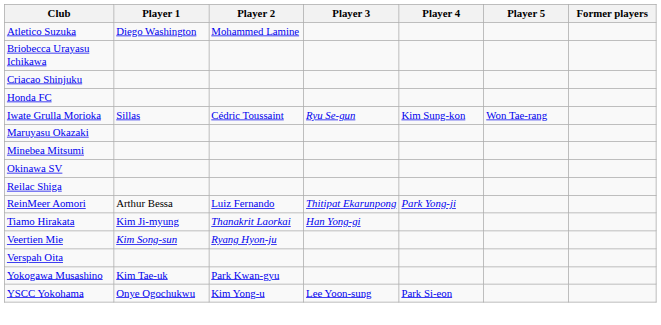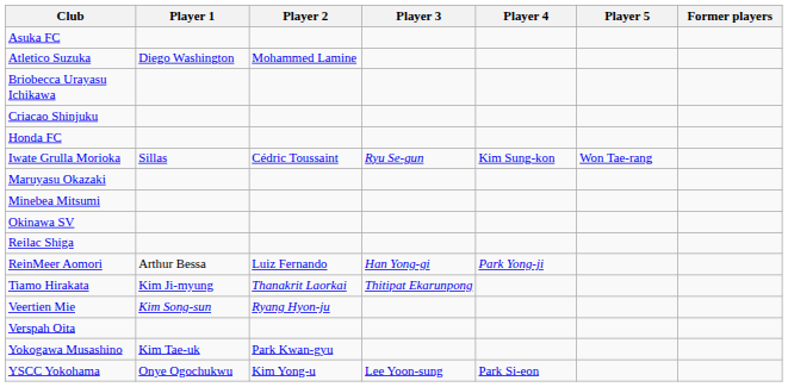 <table class="wikitable sortable" style="font-size:90%;">
 <tr>
 <th width="200">Club</th>
 <th width="160">Player 1</th>
 <th width="160">Player 2</th>
 <th width="160">Player 3</th>
 <th width="160">Player 4</th>
 <th width="160">Player 5</th>
 <th width="160">Former players</th>
+</tr>
+<tr>
+<td><a href='#'>Asuka FC</a></td>
+<td></td>
+<td></td>
+<td></td>
+<td></td>
+<td></td>
+<td></td>
 </tr>
 <tr>
 <td><a href='#'>Atletico Suzuka</a></td>
 <td> <a href='#'>Diego Washington</a></td>
 <td> <a href='#'>Mohammed Lamine</a></td>
 <td></td>
 <td></td>
 <td></td>
 <td></td>
 </tr>
 <tr>
 <td><a href='#'>Briobecca Urayasu Ichikawa</a></td>
 <td></td>
 <td></td>
 <td></td>
 <td></td>
 <td></td>
 <td></td>
 </tr>
 <tr>
 <td><a href='#'>Criacao Shinjuku</a></td>
 <td></td>
 <td></td>
 <td></td>
 <td></td>
 <td></td>
 <td></td>
 </tr>
 <tr>
 <td><a href='#'>Honda FC</a></td>
 <td></td>
 <td></td>
 <td></td>
 <td></td>
 <td></td>
 <td></td>
 </tr>
 <tr>
 <td><a href='#'>Iwate Grulla Morioka</a></td>
 <td> <a href='#'>Sillas</a></td>
 <td> <a href='#'>Cédric Toussaint</a></td>
 <td> <em><a href='#'>Ryu Se-gun</a></em></td>
 <td> <a href='#'>Kim Sung-kon</a></td>
 <td> <a href='#'>Won Tae-rang</a></td>
 <td></td>
 </tr>
 <tr>
 <td><a href='#'>Maruyasu Okazaki</a></td>
 <td></td>
 <td></td>
 <td></td>
 <td></td>
 <td></td>
 <td></td>
 </tr>
 <tr>
 <td><a href='#'>Minebea Mitsumi</a></td>
 <td></td>
 <td></td>
 <td></td>
 <td></td>
 <td></td>
 <td></td>
 </tr>
 <tr>
 <td><a href='#'>Okinawa SV</a></td>
 <td></td>
 <td></td>
 <td></td>
 <td></td>
 <td></td>
 <td></td>
 </tr>
 <tr>
 <td><a href='#'>Reilac Shiga</a></td>
 <td></td>
 <td></td>
 <td></td>
 <td></td>
 <td></td>
 <td></td>
 </tr>
 <tr>
 <td><a href='#'>ReinMeer Aomori</a></td>
 <td> Arthur Bessa</td>
 <td> <a href='#'>Luiz Fernando</a></td>
-<td> <em><a href='#'>Thitipat Ekarunpong</a></em></td>
+<td> <em><a href='#'>Han Yong-gi</a></em></td>
 <td> <em><a href='#'>Park Yong-ji</a></em></td>
 <td></td>
 <td></td>
 </tr>
 <tr>
 <td><a href='#'>Tiamo Hirakata</a></td>
 <td> <a href='#'>Kim Ji-myung</a></td>
 <td> <em><a href='#'>Thanakrit Laorkai</a></em></td>
-<td> <em><a href='#'>Han Yong-gi</a></em></td>
+<td> <em><a href='#'>Thitipat Ekarunpong</a></em></td>
 <td></td>
 <td></td>
 <td></td>
 </tr>
 <tr>
 <td><a href='#'>Veertien Mie</a></td>
 <td> <em><a href='#'>Kim Song-sun</a></em></td>
 <td> <em><a href='#'>Ryang Hyon-ju</a></em></td>
 <td></td>
 <td></td>
 <td></td>
 <td></td>
 </tr>
 <tr>
 <td><a href='#'>Verspah Oita</a></td>
 <td></td>
 <td></td>
 <td></td>
 <td></td>
 <td></td>
 <td></td>
 </tr>
 <tr>
 <td><a href='#'>Yokogawa Musashino</a></td>
 <td> <a href='#'>Kim Tae-uk</a></td>
 <td> <a href='#'>Park Kwan-gyu</a></td>
 <td></td>
 <td></td>
 <td></td>
 <td></td>
 </tr>
 <tr>
 <td><a href='#'>YSCC Yokohama</a></td>
 <td> <a href='#'>Onye Ogochukwu</a></td>
 <td> <a href='#'>Kim Yong-u</a></td>
 <td> <a href='#'>Lee Yoon-sung</a></td>
 <td> <a href='#'>Park Si-eon</a></td>
 <td></td>
 <td></td>
 </tr>
 </table>
